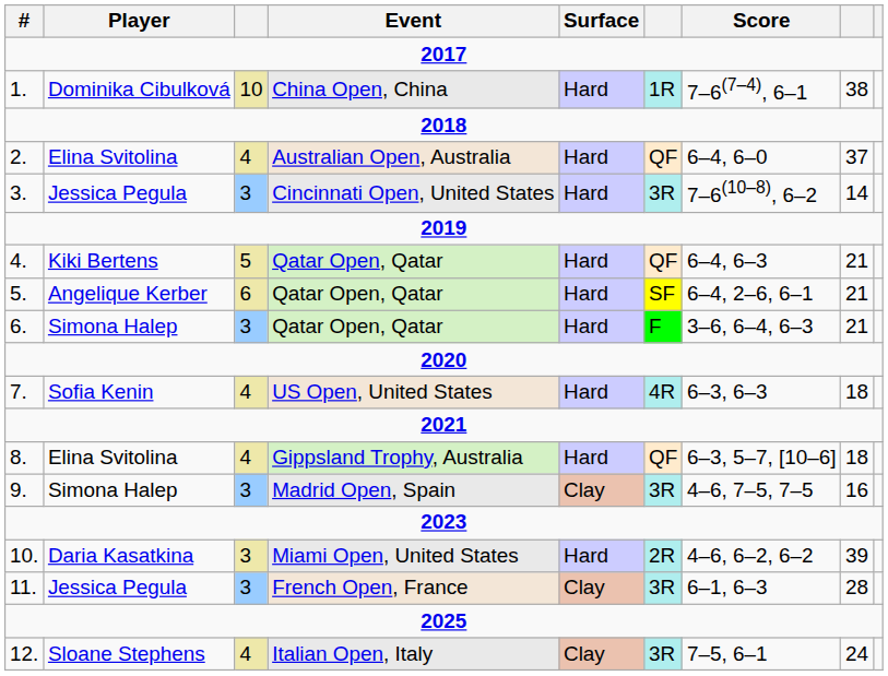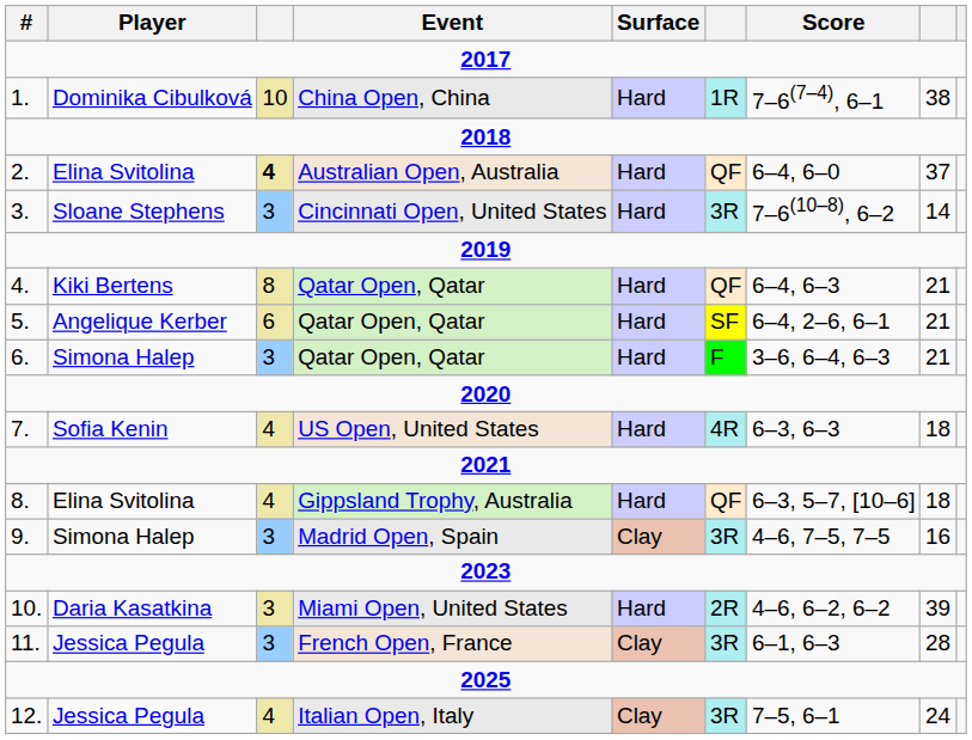 <table class="wikitable sortable">
 <tr>
 <th class=unsortable>#</th>
 <th>Player</th>
 <th></th>
 <th>Event</th>
 <th>Surface</th>
 <th class=unsortable></th>
 <th class=unsortable>Score</th>
 <th class=unsortable></th>
 <th class=unsortable></th>
 </tr>
 <tr>
 <td colspan="9" style="text-align:center"><strong><a href='#'>2017</a></strong></td>
 </tr>
 <tr>
 <td>1.</td>
 <td> <a href='#'>Dominika Cibulková</a></td>
 <td bgcolor="eee8aa">10</td>
 <td bgcolor="e9e9e9"><a href='#'>China Open</a>, China</td>
 <td bgcolor="CCCCFF">Hard</td>
 <td bgcolor="afeeee">1R</td>
 <td>7–6<sup>(7–4)</sup>, 6–1</td>
 <td>38</td>
 <td></td>
 </tr>
 <tr>
 <td colspan="9" style="text-align:center"><strong><a href='#'>2018</a></strong></td>
 </tr>
 <tr>
 <td>2.</td>
 <td> <a href='#'>Elina Svitolina</a></td>
-<td bgcolor="eee8aa">4</td>
+<td bgcolor="eee8aa"><strong>4</strong></td>
 <td bgcolor="f3e6d7"><a href='#'>Australian Open</a>, Australia</td>
 <td bgcolor="CCCCFF">Hard</td>
 <td bgcolor="#ffebcd">QF</td>
 <td>6–4, 6–0</td>
 <td>37</td>
 <td></td>
 </tr>
 <tr>
 <td>3.</td>
-<td> <a href='#'>Jessica Pegula</a></td>
+<td> <a href='#'>Sloane Stephens</a></td>
 <td style="background:#9cf">3</td>
 <td bgcolor="#e9e9e9"><a href='#'>Cincinnati Open</a>, United States</td>
 <td bgcolor="CCCCFF">Hard</td>
 <td bgcolor="afeeee">3R</td>
 <td>7–6<sup>(10–8)</sup>, 6–2</td>
 <td>14</td>
 <td></td>
 </tr>
 <tr>
 <td colspan="9" style="text-align:center"><strong><a href='#'>2019</a></strong></td>
 </tr>
 <tr>
 <td>4.</td>
 <td> <a href='#'>Kiki Bertens</a></td>
-<td bgcolor="eee8aa">5</td>
+<td bgcolor="eee8aa">8</td>
 <td bgcolor="d4f1c5"><a href='#'>Qatar Open</a>, Qatar</td>
 <td bgcolor="CCCCFF">Hard</td>
 <td bgcolor="#ffebcd">QF</td>
 <td>6–4, 6–3</td>
 <td>21</td>
 <td></td>
 </tr>
 <tr>
 <td>5.</td>
 <td> <a href='#'>Angelique Kerber</a></td>
 <td bgcolor="eee8aa">6</td>
 <td bgcolor="d4f1c5">Qatar Open, Qatar</td>
 <td bgcolor="CCCCFF">Hard</td>
 <td bgcolor="yellow">SF</td>
 <td>6–4, 2–6, 6–1</td>
 <td>21</td>
 <td></td>
 </tr>
 <tr>
 <td>6.</td>
 <td> <a href='#'>Simona Halep</a></td>
 <td style="background:#9cf">3</td>
 <td bgcolor="d4f1c5">Qatar Open, Qatar</td>
 <td bgcolor="CCCCFF">Hard</td>
 <td bgcolor="lime">F</td>
 <td>3–6, 6–4, 6–3</td>
 <td>21</td>
 <td></td>
 </tr>
 <tr>
 <td colspan="9" style="text-align:center"><strong><a href='#'>2020</a></strong></td>
 </tr>
 <tr>
 <td>7.</td>
 <td> <a href='#'>Sofia Kenin</a></td>
 <td bgcolor="eee8aa">4</td>
 <td bgcolor="f3e6d7"><a href='#'>US Open</a>, United States</td>
 <td bgcolor="CCCCFF">Hard</td>
 <td bgcolor="afeeee">4R</td>
 <td>6–3, 6–3</td>
 <td>18</td>
 <td></td>
 </tr>
 <tr>
 <td colspan="9" style="text-align:center"><strong><a href='#'>2021</a></strong></td>
 </tr>
 <tr>
 <td>8.</td>
 <td> Elina Svitolina</td>
 <td bgcolor="eee8aa">4</td>
 <td bgcolor="d4f1c5"><a href='#'>Gippsland Trophy</a>, Australia</td>
 <td bgcolor="CCCCFF">Hard</td>
 <td bgcolor="ffebcd">QF</td>
 <td>6–3, 5–7, [10–6]</td>
 <td>18</td>
 <td></td>
 </tr>
 <tr>
 <td>9.</td>
 <td> Simona Halep</td>
 <td style="background:#9cf">3</td>
 <td bgcolor="e9e9e9"><a href='#'>Madrid Open</a>, Spain</td>
 <td bgcolor="ebc2af">Clay</td>
 <td bgcolor="afeeee">3R</td>
 <td>4–6, 7–5, 7–5</td>
 <td>16</td>
 <td></td>
 </tr>
 <tr>
 <td colspan="9" style="text-align:center"><strong><a href='#'>2023</a></strong></td>
 </tr>
 <tr>
 <td>10.</td>
 <td> <a href='#'>Daria Kasatkina</a></td>
 <td bgcolor="eee8AA">3</td>
 <td bgcolor="e9e9e9"><a href='#'>Miami Open</a>, United States</td>
 <td bgcolor="ccccff">Hard</td>
 <td bgcolor="afeeee">2R</td>
 <td>4–6, 6–2, 6–2</td>
 <td>39</td>
 <td></td>
 </tr>
 <tr>
 <td>11.</td>
 <td> <a href='#'>Jessica Pegula</a></td>
 <td bgcolor="99ccff">3</td>
 <td bgcolor="f3e6d7"><a href='#'>French Open</a>, France</td>
 <td bgcolor="ebc2af">Clay</td>
 <td bgcolor="afeeee">3R</td>
 <td>6–1, 6–3</td>
 <td>28</td>
 <td></td>
 </tr>
 <tr>
 <td colspan="9" style="text-align:center"><strong><a href='#'>2025</a></strong></td>
 </tr>
 <tr>
 <td>12.</td>
-<td> <a href='#'>Sloane Stephens</a></td>
+<td> <a href='#'>Jessica Pegula</a></td>
 <td bgcolor="eee8AA">4</td>
 <td bgcolor="e9e9e9"><a href='#'>Italian Open</a>, Italy</td>
 <td bgcolor="ebc2af">Clay</td>
 <td bgcolor="afeeee">3R</td>
 <td>7–5, 6–1</td>
 <td>24</td>
 </tr>
 </table>
